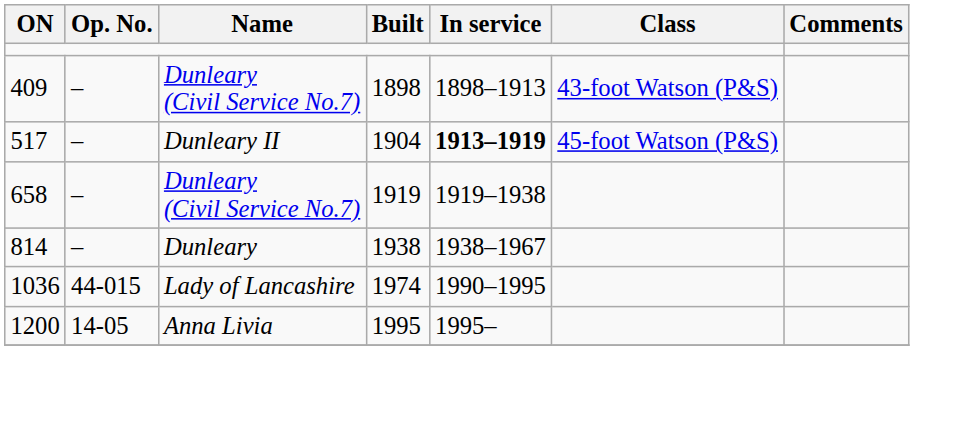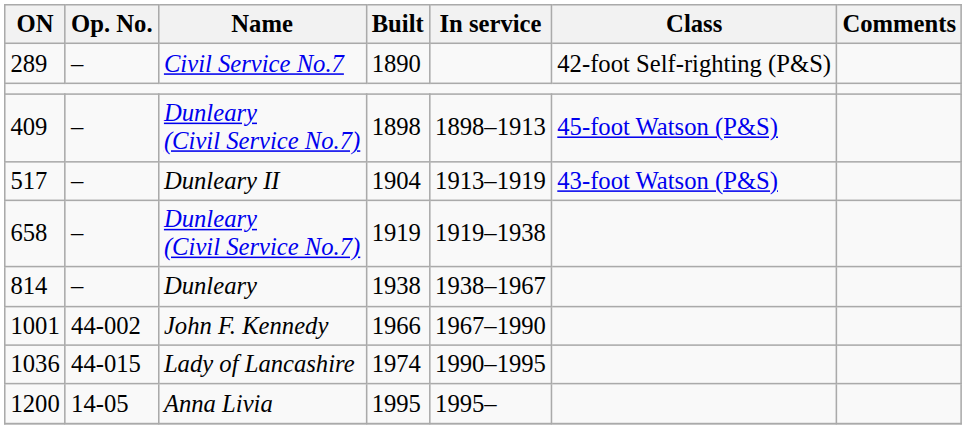 <table class="wikitable">
 <tr>
 <th>ON</th>
 <th>Op. No.</th>
 <th>Name</th>
 <th>Built</th>
 <th>In service</th>
 <th>Class</th>
 <th>Comments</th>
 </tr>
 <tr>
+<td>289</td>
+<td>–</td>
+<td><a href='#'><em>Civil Service No.7</em></a></td>
+<td>1890</td>
+<td></td>
+<td>42-foot Self-righting (P&S)</td>
+<td></td>
+</tr>
+<tr>
 <td colspan=6 style=" text-align: center;"></td>
 </tr>
 <tr>
 <td>409</td>
 <td>–</td>
 <td><a href='#'><em>Dunleary<br>(Civil Service No.7)</em></a></td>
 <td>1898</td>
 <td>1898–1913</td>
-<td><a href='#'>43-foot Watson (P&S)</a></td>
+<td><a href='#'>45-foot Watson (P&S)</a></td>
 <td></td>
 </tr>
 <tr>
 <td>517</td>
 <td>–</td>
 <td><em>Dunleary II</em></td>
 <td>1904</td>
-<td><strong>1913–1919</strong></td>
-<td><a href='#'>45-foot Watson (P&S)</a></td>
+<td>1913–1919</td>
+<td><a href='#'>43-foot Watson (P&S)</a></td>
 <td></td>
 </tr>
 <tr>
 <td>658</td>
 <td>–</td>
 <td><a href='#'><em>Dunleary<br>(Civil Service No.7)</em></a></td>
 <td>1919</td>
 <td>1919–1938</td>
 <td></td>
 <td></td>
 </tr>
 <tr>
 <td>814</td>
 <td>–</td>
 <td><em>Dunleary</em></td>
 <td>1938</td>
 <td>1938–1967</td>
+<td></td>
+<td></td>
+</tr>
+<tr>
+<td>1001</td>
+<td>44-002</td>
+<td><em>John F. Kennedy</em></td>
+<td>1966</td>
+<td>1967–1990</td>
 <td></td>
 <td></td>
 </tr>
 <tr>
 <td>1036</td>
 <td>44-015</td>
 <td><em>Lady of Lancashire</em></td>
 <td>1974</td>
 <td>1990–1995</td>
 <td></td>
 <td></td>
 </tr>
 <tr>
 <td>1200</td>
 <td>14-05</td>
 <td><em>Anna Livia</em></td>
 <td>1995</td>
 <td>1995–</td>
 <td></td>
 <td></td>
 </tr>
 <tr>
 </tr>
 </table>
